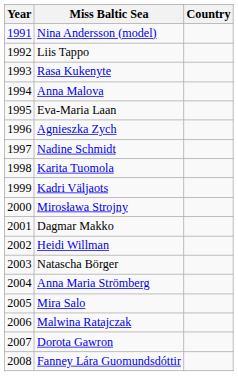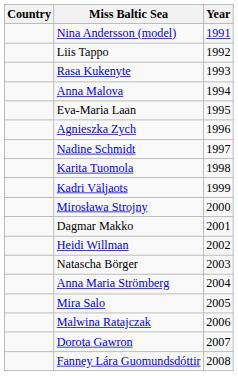 <table class="sortable wikitable">
 <tr>
+<th>Country</th>
+<th>Miss Baltic Sea</th>
 <th>Year</th>
-<th>Miss Baltic Sea</th>
-<th>Country</th>
 </tr>
 <tr>
+<td></td>
+<td><a href='#'>Nina Andersson (model)</a></td>
 <td><a href='#'>1991</a></td>
-<td><a href='#'>Nina Andersson (model)</a></td>
-<td></td>
 </tr>
 <tr>
+<td></td>
+<td>Liis Tappo</td>
 <td>1992</td>
-<td>Liis Tappo</td>
-<td></td>
 </tr>
 <tr>
+<td></td>
+<td><a href='#'>Rasa Kukenyte</a></td>
 <td>1993</td>
-<td><a href='#'>Rasa Kukenyte</a></td>
-<td></td>
 </tr>
 <tr>
+<td></td>
+<td><a href='#'>Anna Malova</a></td>
 <td>1994</td>
-<td><a href='#'>Anna Malova</a></td>
-<td></td>
 </tr>
 <tr>
+<td></td>
+<td>Eva-Maria Laan</td>
 <td>1995</td>
-<td>Eva-Maria Laan</td>
-<td></td>
 </tr>
 <tr>
+<td></td>
+<td><a href='#'>Agnieszka Zych</a></td>
 <td>1996</td>
-<td><a href='#'>Agnieszka Zych</a></td>
-<td></td>
 </tr>
 <tr>
+<td></td>
+<td><a href='#'>Nadine Schmidt</a></td>
 <td>1997</td>
-<td><a href='#'>Nadine Schmidt</a></td>
-<td></td>
 </tr>
 <tr>
+<td></td>
+<td><a href='#'>Karita Tuomola</a></td>
 <td>1998</td>
-<td><a href='#'>Karita Tuomola</a></td>
-<td></td>
 </tr>
 <tr>
+<td></td>
+<td><a href='#'>Kadri Väljaots</a></td>
 <td>1999</td>
-<td><a href='#'>Kadri Väljaots</a></td>
-<td></td>
 </tr>
 <tr>
+<td></td>
+<td><a href='#'>Mirosława Strojny</a></td>
 <td>2000</td>
-<td><a href='#'>Mirosława Strojny</a></td>
-<td></td>
 </tr>
 <tr>
+<td></td>
+<td>Dagmar Makko</td>
 <td>2001</td>
-<td>Dagmar Makko</td>
-<td></td>
 </tr>
 <tr>
+<td></td>
+<td><a href='#'>Heidi Willman</a></td>
 <td>2002</td>
-<td><a href='#'>Heidi Willman</a></td>
-<td></td>
 </tr>
 <tr>
+<td></td>
+<td>Natascha Börger</td>
 <td>2003</td>
-<td>Natascha Börger</td>
-<td></td>
 </tr>
 <tr>
+<td></td>
+<td><a href='#'>Anna Maria Strömberg</a></td>
 <td>2004</td>
-<td><a href='#'>Anna Maria Strömberg</a></td>
-<td></td>
 </tr>
 <tr>
+<td></td>
+<td><a href='#'>Mira Salo</a></td>
 <td>2005</td>
-<td><a href='#'>Mira Salo</a></td>
-<td></td>
 </tr>
 <tr>
+<td></td>
+<td><a href='#'>Malwina Ratajczak</a></td>
 <td>2006</td>
-<td><a href='#'>Malwina Ratajczak</a></td>
-<td></td>
 </tr>
 <tr>
+<td></td>
+<td><a href='#'>Dorota Gawron</a></td>
 <td>2007</td>
-<td><a href='#'>Dorota Gawron</a></td>
-<td></td>
 </tr>
 <tr>
+<td></td>
+<td><a href='#'>Fanney Lára Guomundsdóttir</a></td>
 <td>2008</td>
-<td><a href='#'>Fanney Lára Guomundsdóttir</a></td>
-<td></td>
 </tr>
 </table>
